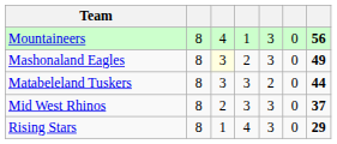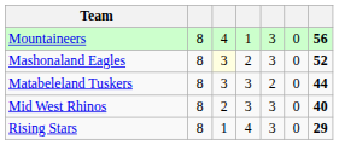 <table class="wikitable" style="text-align:center">
 <tr>
 <th style="width:200px">Team</th>
 <th width="20"></th>
 <th width="20"></th>
 <th width="20"></th>
 <th width="20"></th>
 <th width="20"></th>
 <th width="20"></th>
 </tr>
 <tr style="background:#cfc">
 <td style="text-align:left;"><a href='#'>Mountaineers</a></td>
 <td>8</td>
 <td>4</td>
 <td>1</td>
 <td>3</td>
 <td>0</td>
 <td><strong>56</strong></td>
 </tr>
 <tr>
 <td style="text-align:left;"><a href='#'>Mashonaland Eagles</a></td>
 <td>8</td>
 <td style="background: lightyellow;">3</td>
 <td>2</td>
 <td>3</td>
 <td>0</td>
-<td><strong>49</strong></td>
+<td><strong>52</strong></td>
 </tr>
 <tr>
 <td style="text-align:left;"><a href='#'>Matabeleland Tuskers</a></td>
 <td>8</td>
 <td>3</td>
 <td>3</td>
 <td>2</td>
 <td>0</td>
 <td><strong>44</strong></td>
 </tr>
 <tr>
 <td style="text-align:left;"><a href='#'>Mid West Rhinos</a></td>
 <td>8</td>
 <td>2</td>
 <td>3</td>
 <td>3</td>
 <td>0</td>
-<td><strong>37</strong></td>
+<td><strong>40</strong></td>
 </tr>
 <tr>
 <td style="text-align:left;"><a href='#'>Rising Stars</a></td>
 <td>8</td>
 <td>1</td>
 <td>4</td>
 <td>3</td>
 <td>0</td>
 <td><strong>29</strong></td>
 </tr>
 </table>
